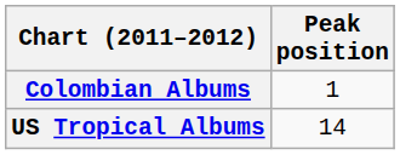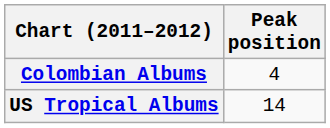 <table class="wikitable sortable plainrowheaders">
 <tr>
 <th>Chart (2011–2012)</th>
 <th>Peak<br>position</th>
 </tr>
 <tr>
 <th scope="row"><a href='#'>Colombian Albums</a></th>
-<td style="text-align:center;">1</td>
+<td style="text-align:center;">4</td>
 </tr>
 <tr>
 <th scope="row">US <a href='#'>Tropical Albums</a></th>
 <td style="text-align:center;">14</td>
 </tr>
 </table>
